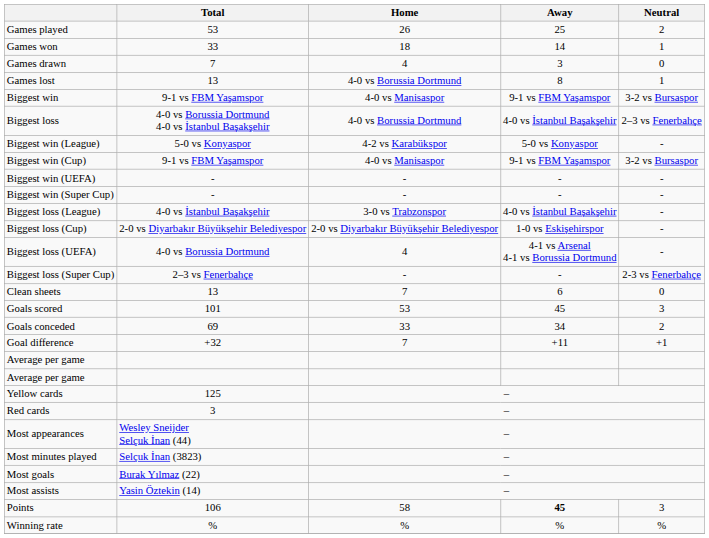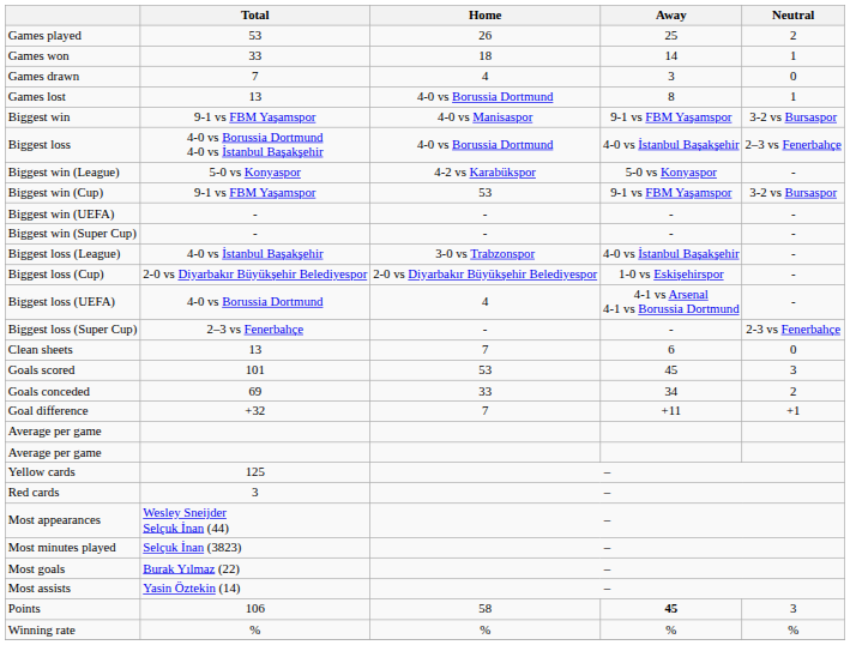 <table class="wikitable" style="text-align: center;">
 <tr>
 <th></th>
 <th>Total</th>
 <th>Home</th>
 <th>Away</th>
 <th>Neutral</th>
 </tr>
 <tr>
 <td align=left>Games played</td>
 <td>53</td>
 <td>26</td>
 <td>25</td>
 <td>2</td>
 </tr>
 <tr>
 <td align=left>Games won</td>
 <td>33</td>
 <td>18</td>
 <td>14</td>
 <td>1</td>
 </tr>
 <tr>
 <td align=left>Games drawn</td>
 <td>7</td>
 <td>4</td>
 <td>3</td>
 <td>0</td>
 </tr>
 <tr>
 <td align=left>Games lost</td>
 <td>13</td>
 <td>4-0 vs <a href='#'>Borussia Dortmund</a></td>
 <td>8</td>
 <td>1</td>
 </tr>
 <tr>
 <td align=left>Biggest win</td>
 <td>9-1 vs <a href='#'>FBM Yaşamspor</a></td>
 <td>4-0 vs <a href='#'>Manisaspor</a></td>
 <td>9-1 vs <a href='#'>FBM Yaşamspor</a></td>
 <td>3-2 vs <a href='#'>Bursaspor</a></td>
 </tr>
 <tr>
 <td align=left>Biggest loss</td>
 <td>4-0 vs <a href='#'>Borussia Dortmund</a><br>4-0 vs <a href='#'>İstanbul Başakşehir</a></td>
 <td>4-0 vs <a href='#'>Borussia Dortmund</a></td>
 <td>4-0 vs <a href='#'>İstanbul Başakşehir</a></td>
 <td>2–3 vs <a href='#'>Fenerbahçe</a></td>
 </tr>
 <tr>
 <td align=left>Biggest win (League)</td>
 <td>5-0 vs <a href='#'>Konyaspor</a></td>
 <td>4-2 vs <a href='#'>Karabükspor</a></td>
 <td>5-0 vs <a href='#'>Konyaspor</a></td>
 <td>-</td>
 </tr>
 <tr>
 <td align=left>Biggest win (Cup)</td>
 <td>9-1 vs <a href='#'>FBM Yaşamspor</a></td>
-<td>4-0 vs <a href='#'>Manisaspor</a></td>
+<td>53</td>
 <td>9-1 vs <a href='#'>FBM Yaşamspor</a></td>
 <td>3-2 vs <a href='#'>Bursaspor</a></td>
 </tr>
 <tr>
 <td align=left>Biggest win (UEFA)</td>
 <td>-</td>
 <td>-</td>
 <td>-</td>
 <td>-</td>
 </tr>
 <tr>
 <td align=left>Biggest win (Super Cup)</td>
 <td>-</td>
 <td>-</td>
 <td>-</td>
 <td>-</td>
 </tr>
 <tr>
 <td align=left>Biggest loss (League)</td>
 <td>4-0 vs <a href='#'>İstanbul Başakşehir</a></td>
 <td>3-0 vs <a href='#'>Trabzonspor</a></td>
 <td>4-0 vs <a href='#'>İstanbul Başakşehir</a></td>
 <td>-</td>
 </tr>
 <tr>
 <td align=left>Biggest loss (Cup)</td>
 <td>2-0 vs <a href='#'>Diyarbakır Büyükşehir Belediyespor</a></td>
 <td>2-0 vs <a href='#'>Diyarbakır Büyükşehir Belediyespor</a></td>
 <td>1-0 vs <a href='#'>Eskişehirspor</a></td>
 <td>-</td>
 </tr>
 <tr>
 <td align=left>Biggest loss (UEFA)</td>
 <td>4-0 vs <a href='#'>Borussia Dortmund</a></td>
 <td>4</td>
 <td>4-1 vs <a href='#'>Arsenal</a><br>4-1 vs <a href='#'>Borussia Dortmund</a></td>
 <td>-</td>
 </tr>
 <tr>
 <td align=left>Biggest loss (Super Cup)</td>
 <td>2–3 vs <a href='#'>Fenerbahçe</a></td>
 <td>-</td>
 <td>-</td>
 <td>2-3 vs <a href='#'>Fenerbahçe</a></td>
 </tr>
 <tr>
 <td align=left>Clean sheets</td>
 <td>13</td>
 <td>7</td>
 <td>6</td>
 <td>0</td>
 </tr>
 <tr>
 <td align=left>Goals scored</td>
 <td>101</td>
 <td>53</td>
 <td>45</td>
 <td>3</td>
 </tr>
 <tr>
 <td align=left>Goals conceded</td>
 <td>69</td>
 <td>33</td>
 <td>34</td>
 <td>2</td>
 </tr>
 <tr>
 <td align=left>Goal difference</td>
 <td>+32</td>
 <td>7</td>
 <td>+11</td>
 <td>+1</td>
 </tr>
 <tr>
 <td align=left>Average  per game</td>
 <td></td>
 <td></td>
 <td></td>
 <td></td>
 </tr>
 <tr>
 <td align=left>Average  per game</td>
 <td></td>
 <td></td>
 <td></td>
 <td></td>
 </tr>
 <tr>
 <td align=left>Yellow cards</td>
 <td>125</td>
 <td colspan=3>–</td>
 </tr>
 <tr>
 <td align=left>Red cards</td>
 <td>3</td>
 <td colspan=3>–</td>
 </tr>
 <tr>
 <td align=left>Most appearances</td>
 <td align=left> <a href='#'>Wesley Sneijder</a><br> <a href='#'>Selçuk İnan</a> (44)</td>
 <td colspan=3>–</td>
 </tr>
 <tr>
 <td align=left>Most minutes played</td>
 <td align=left> <a href='#'>Selçuk İnan</a> (3823)</td>
 <td colspan=3>–</td>
 </tr>
 <tr>
 <td align=left>Most goals</td>
 <td align=left> <a href='#'>Burak Yılmaz</a> (22)</td>
 <td colspan=3>–</td>
 </tr>
 <tr>
 <td align=left>Most assists</td>
 <td align=left> <a href='#'>Yasin Öztekin</a> (14)</td>
 <td colspan=3>–</td>
 </tr>
 <tr>
 <td align=left>Points</td>
 <td>106</td>
 <td>58</td>
 <td><strong>45</strong></td>
 <td>3</td>
 </tr>
 <tr>
 <td align=left>Winning rate</td>
 <td>%</td>
 <td>%</td>
 <td>%</td>
 <td>%</td>
 </tr>
 <tr>
 </tr>
 </table>
